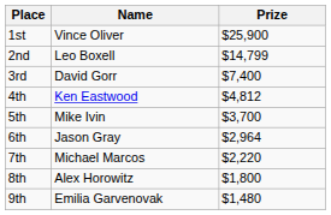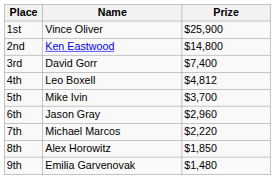 <table class="wikitable">
 <tr>
 <th width="50">Place</th>
 <th width="200">Name</th>
 <th width="125">Prize</th>
 </tr>
 <tr>
 <td>1st</td>
 <td> Vince Oliver</td>
 <td>$25,900</td>
 </tr>
 <tr>
 <td>2nd</td>
-<td> Leo Boxell</td>
-<td>$14,799</td>
+<td> <a href='#'>Ken Eastwood</a></td>
+<td>$14,800</td>
 </tr>
 <tr>
 <td>3rd</td>
 <td> David Gorr</td>
 <td>$7,400</td>
 </tr>
 <tr>
 <td>4th</td>
-<td> <a href='#'>Ken Eastwood</a></td>
+<td> Leo Boxell</td>
 <td>$4,812</td>
 </tr>
 <tr>
 <td>5th</td>
 <td> Mike Ivin</td>
 <td>$3,700</td>
 </tr>
 <tr>
 <td>6th</td>
 <td> Jason Gray</td>
-<td>$2,964</td>
+<td>$2,960</td>
 </tr>
 <tr>
 <td>7th</td>
 <td> Michael Marcos</td>
 <td>$2,220</td>
 </tr>
 <tr>
 <td>8th</td>
 <td> Alex Horowitz</td>
-<td>$1,800</td>
+<td>$1,850</td>
 </tr>
 <tr>
 <td>9th</td>
 <td> Emilia Garvenovak</td>
 <td>$1,480</td>
 </tr>
 </table>
